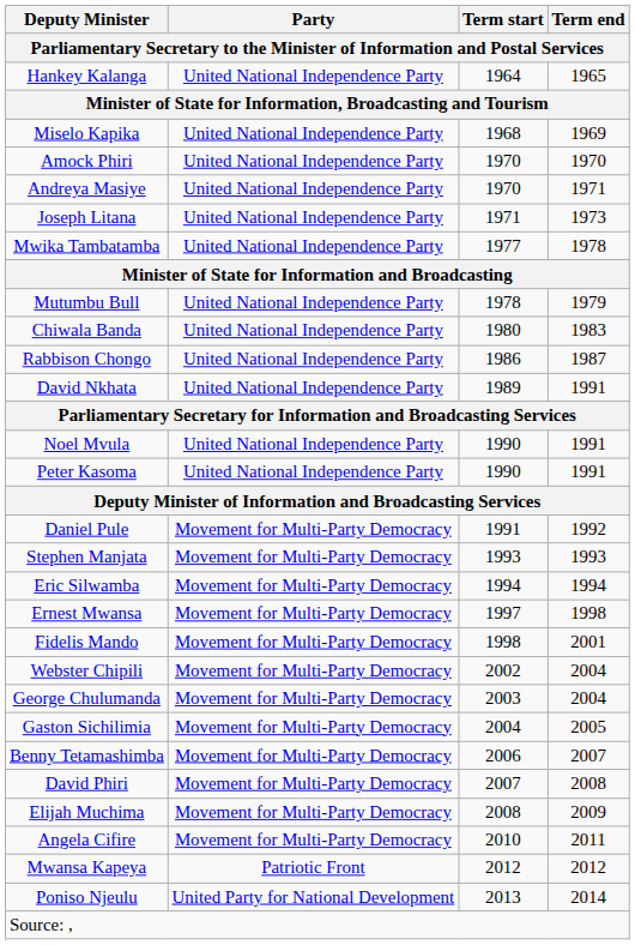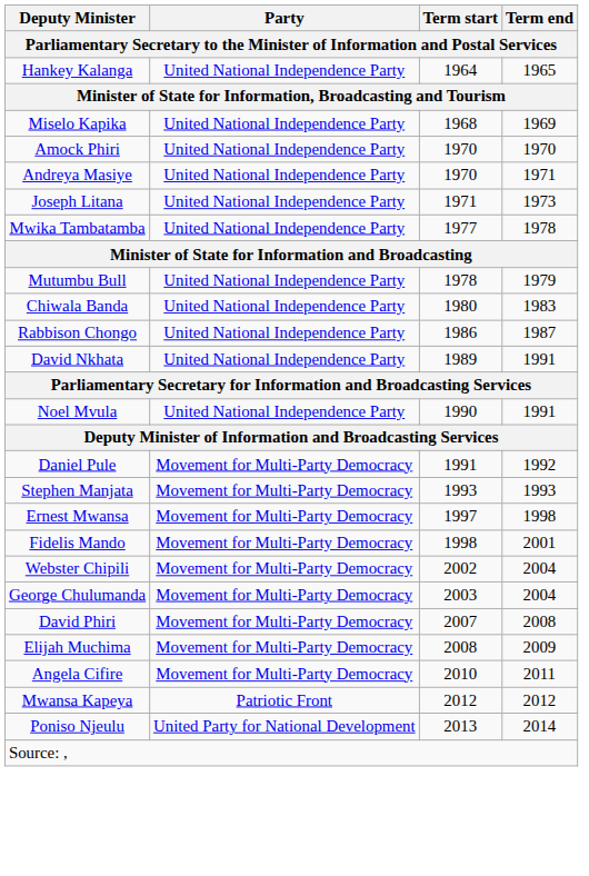 <table class=wikitable style=text-align:center>
 <tr>
 <th>Deputy Minister</th>
 <th>Party</th>
 <th>Term start</th>
 <th>Term end</th>
 </tr>
 <tr>
 <th colspan=4>Parliamentary Secretary to the Minister of Information and Postal Services</th>
 </tr>
 <tr>
 <td><a href='#'>Hankey Kalanga</a></td>
 <td><a href='#'>United National Independence Party</a></td>
 <td>1964</td>
 <td>1965</td>
 </tr>
 <tr>
 <th colspan=4>Minister of State for Information, Broadcasting and Tourism</th>
 </tr>
 <tr>
 <td><a href='#'>Miselo Kapika</a></td>
 <td><a href='#'>United National Independence Party</a></td>
 <td>1968</td>
 <td>1969</td>
 </tr>
 <tr>
 <td><a href='#'>Amock Phiri</a></td>
 <td><a href='#'>United National Independence Party</a></td>
 <td>1970</td>
 <td>1970</td>
 </tr>
 <tr>
 <td><a href='#'>Andreya Masiye</a></td>
 <td><a href='#'>United National Independence Party</a></td>
 <td>1970</td>
 <td>1971</td>
 </tr>
 <tr>
 <td><a href='#'>Joseph Litana</a></td>
 <td><a href='#'>United National Independence Party</a></td>
 <td>1971</td>
 <td>1973</td>
 </tr>
 <tr>
 <td><a href='#'>Mwika Tambatamba</a></td>
 <td><a href='#'>United National Independence Party</a></td>
 <td>1977</td>
 <td>1978</td>
 </tr>
 <tr>
 <th colspan=4>Minister of State for Information and Broadcasting</th>
 </tr>
 <tr>
 <td><a href='#'>Mutumbu Bull</a></td>
 <td><a href='#'>United National Independence Party</a></td>
 <td>1978</td>
 <td>1979</td>
 </tr>
 <tr>
 <td><a href='#'>Chiwala Banda</a></td>
 <td><a href='#'>United National Independence Party</a></td>
 <td>1980</td>
 <td>1983</td>
 </tr>
 <tr>
 <td><a href='#'>Rabbison Chongo</a></td>
 <td><a href='#'>United National Independence Party</a></td>
 <td>1986</td>
 <td>1987</td>
 </tr>
 <tr>
 <td><a href='#'>David Nkhata</a></td>
 <td><a href='#'>United National Independence Party</a></td>
 <td>1989</td>
 <td>1991</td>
 </tr>
 <tr>
 <th colspan=4>Parliamentary Secretary for Information and Broadcasting Services</th>
 </tr>
 <tr>
 <td><a href='#'>Noel Mvula</a></td>
 <td><a href='#'>United National Independence Party</a></td>
 <td>1990</td>
 <td>1991</td>
 </tr>
 <tr>
-<td><a href='#'>Peter Kasoma</a></td>
-<td><a href='#'>United National Independence Party</a></td>
-<td>1990</td>
-<td>1991</td>
-</tr>
-<tr>
 <th colspan=4>Deputy Minister of Information and Broadcasting Services</th>
 </tr>
 <tr>
 <td><a href='#'>Daniel Pule</a></td>
 <td><a href='#'>Movement for Multi-Party Democracy</a></td>
 <td>1991</td>
 <td>1992</td>
 </tr>
 <tr>
 <td><a href='#'>Stephen Manjata</a></td>
 <td><a href='#'>Movement for Multi-Party Democracy</a></td>
 <td>1993</td>
 <td>1993</td>
-</tr>
-<tr>
-<td><a href='#'>Eric Silwamba</a></td>
-<td><a href='#'>Movement for Multi-Party Democracy</a></td>
-<td>1994</td>
-<td>1994</td>
 </tr>
 <tr>
 <td><a href='#'>Ernest Mwansa</a></td>
 <td><a href='#'>Movement for Multi-Party Democracy</a></td>
 <td>1997</td>
 <td>1998</td>
 </tr>
 <tr>
 <td><a href='#'>Fidelis Mando</a></td>
 <td><a href='#'>Movement for Multi-Party Democracy</a></td>
 <td>1998</td>
 <td>2001</td>
 </tr>
 <tr>
 <td><a href='#'>Webster Chipili</a></td>
 <td><a href='#'>Movement for Multi-Party Democracy</a></td>
 <td>2002</td>
 <td>2004</td>
 </tr>
 <tr>
 <td><a href='#'>George Chulumanda</a></td>
 <td><a href='#'>Movement for Multi-Party Democracy</a></td>
 <td>2003</td>
 <td>2004</td>
-</tr>
-<tr>
-<td><a href='#'>Gaston Sichilimia</a></td>
-<td><a href='#'>Movement for Multi-Party Democracy</a></td>
-<td>2004</td>
-<td>2005</td>
-</tr>
-<tr>
-<td><a href='#'>Benny Tetamashimba</a></td>
-<td><a href='#'>Movement for Multi-Party Democracy</a></td>
-<td>2006</td>
-<td>2007</td>
 </tr>
 <tr>
 <td><a href='#'>David Phiri</a></td>
 <td><a href='#'>Movement for Multi-Party Democracy</a></td>
 <td>2007</td>
 <td>2008</td>
 </tr>
 <tr>
 <td><a href='#'>Elijah Muchima</a></td>
 <td><a href='#'>Movement for Multi-Party Democracy</a></td>
 <td>2008</td>
 <td>2009</td>
 </tr>
 <tr>
 <td><a href='#'>Angela Cifire</a></td>
 <td><a href='#'>Movement for Multi-Party Democracy</a></td>
 <td>2010</td>
 <td>2011</td>
 </tr>
 <tr>
 <td><a href='#'>Mwansa Kapeya</a></td>
 <td><a href='#'>Patriotic Front</a></td>
 <td>2012</td>
 <td>2012</td>
 </tr>
 <tr>
 <td><a href='#'>Poniso Njeulu</a></td>
 <td><a href='#'>United Party for National Development</a></td>
 <td>2013</td>
 <td>2014</td>
 </tr>
 <tr>
 <td colspan=4 align=left>Source: , </td>
 </tr>
 </table>
